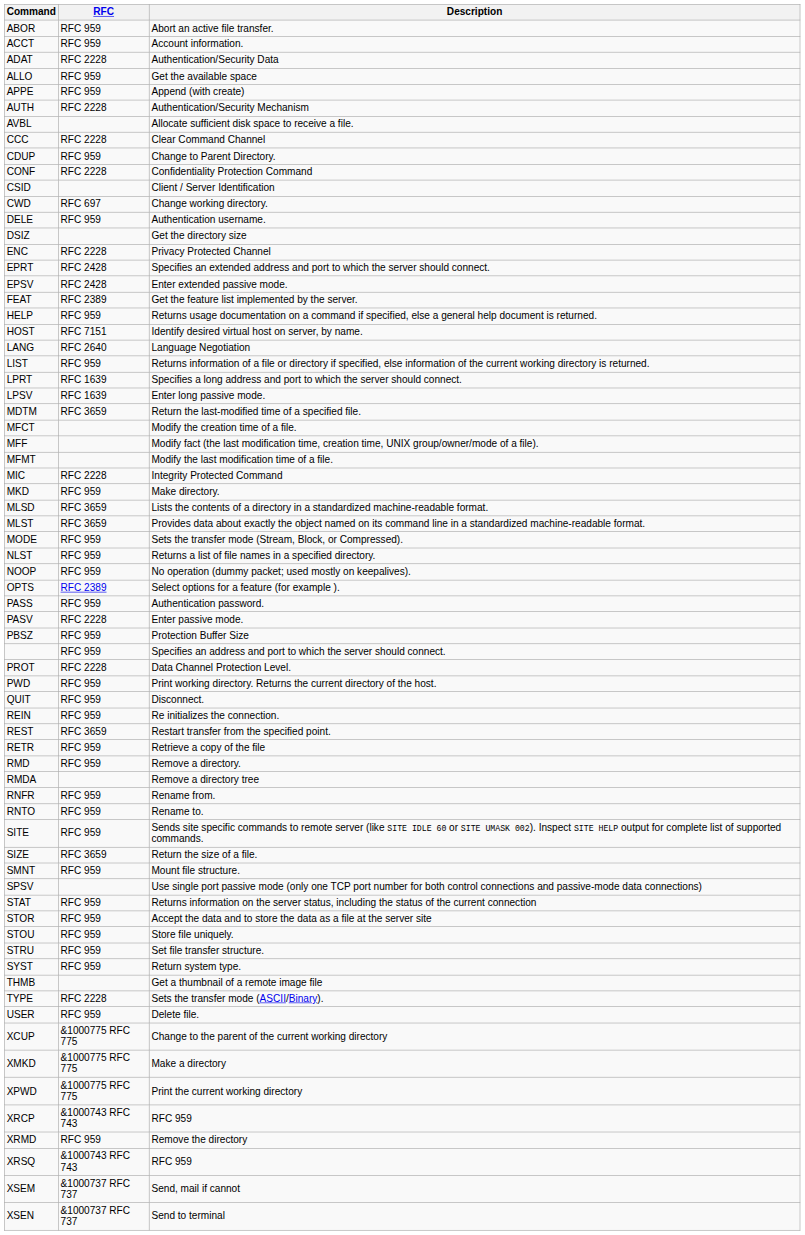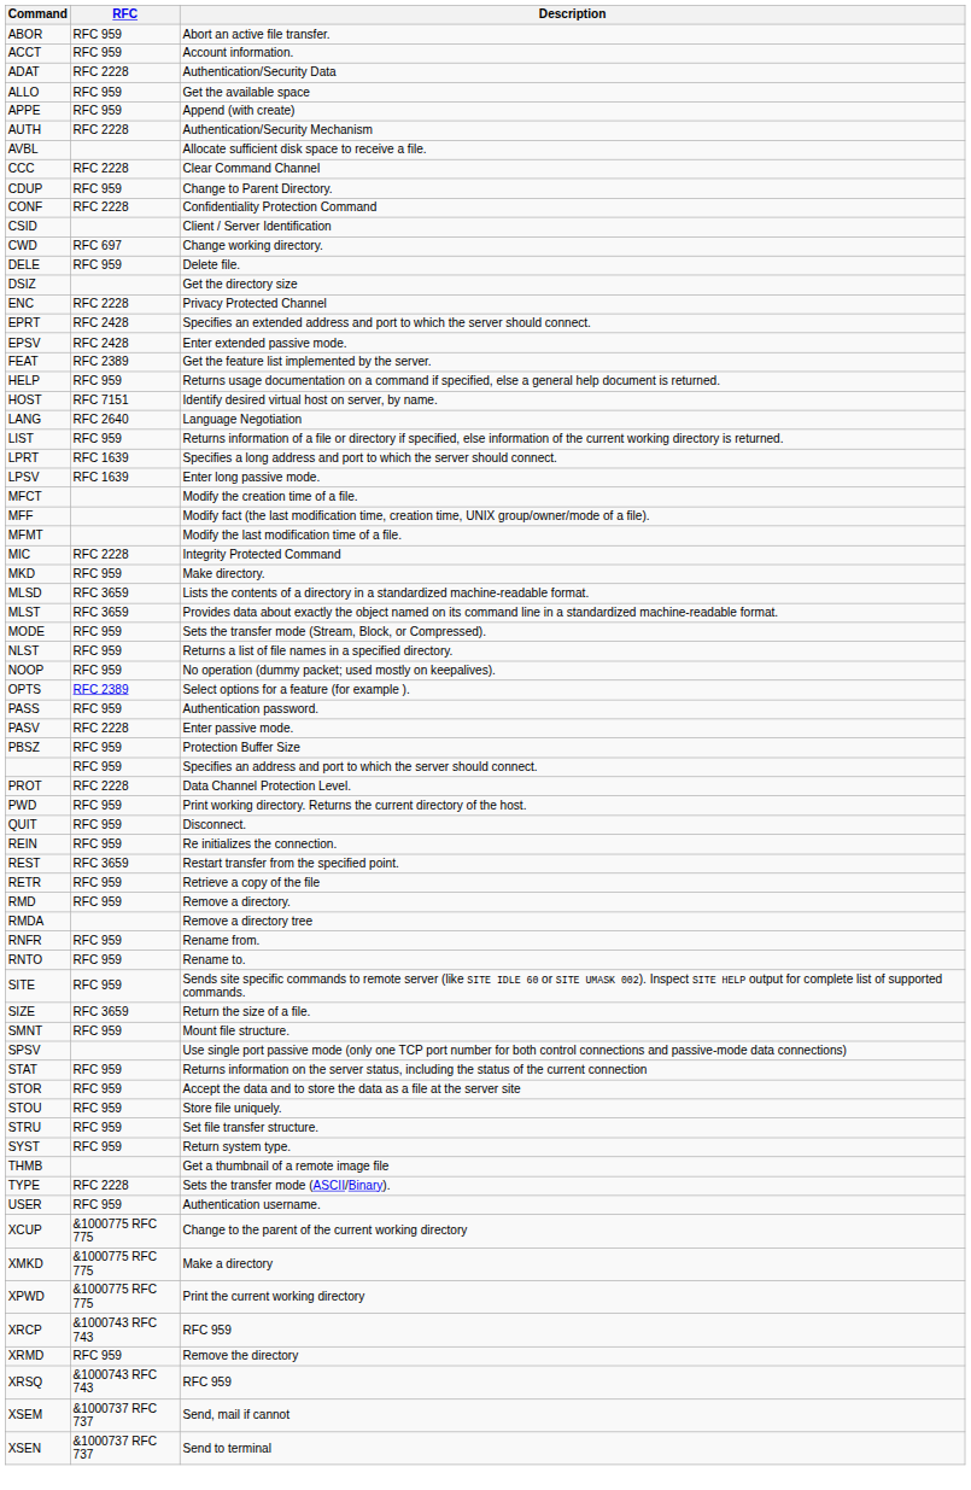 <table class="wikitable sortable" style="width: 100%">
 <tr>
 <th>Command</th>
 <th><a href='#'>RFC</a></th>
 <th class="unsortable">Description</th>
 </tr>
 <tr>
 <td>ABOR</td>
 <td>RFC 959</td>
 <td>Abort an active file transfer.</td>
 </tr>
 <tr>
 <td>ACCT</td>
 <td>RFC 959</td>
 <td>Account information.</td>
 </tr>
 <tr>
 <td>ADAT</td>
 <td>RFC 2228</td>
 <td>Authentication/Security Data</td>
 </tr>
 <tr>
 <td>ALLO</td>
 <td>RFC 959</td>
 <td>Get the available space</td>
 </tr>
 <tr>
 <td>APPE</td>
 <td>RFC 959</td>
 <td>Append (with create)</td>
 </tr>
 <tr>
 <td>AUTH</td>
 <td>RFC 2228</td>
 <td>Authentication/Security Mechanism</td>
 </tr>
 <tr>
 <td>AVBL</td>
 <td></td>
 <td>Allocate sufficient disk space to receive a file.</td>
 </tr>
 <tr>
 <td>CCC</td>
 <td>RFC 2228</td>
 <td>Clear Command Channel</td>
 </tr>
 <tr>
 <td>CDUP</td>
 <td>RFC 959</td>
 <td>Change to Parent Directory.</td>
 </tr>
 <tr>
 <td>CONF</td>
 <td>RFC 2228</td>
 <td>Confidentiality Protection Command</td>
 </tr>
 <tr>
 <td>CSID</td>
 <td></td>
 <td>Client / Server Identification</td>
 </tr>
 <tr>
 <td>CWD</td>
 <td>RFC 697</td>
 <td>Change working directory.</td>
 </tr>
 <tr>
 <td>DELE</td>
 <td>RFC 959</td>
-<td>Authentication username.</td>
+<td>Delete file.</td>
 </tr>
 <tr>
 <td>DSIZ</td>
 <td></td>
 <td>Get the directory size</td>
 </tr>
 <tr>
 <td>ENC</td>
 <td>RFC 2228</td>
 <td>Privacy Protected Channel</td>
 </tr>
 <tr>
 <td>EPRT</td>
 <td>RFC 2428</td>
 <td>Specifies an extended address and port to which the server should connect.</td>
 </tr>
 <tr>
 <td>EPSV</td>
 <td>RFC 2428</td>
 <td>Enter extended passive mode.</td>
 </tr>
 <tr>
 <td>FEAT</td>
 <td>RFC 2389</td>
 <td>Get the feature list implemented by the server.</td>
 </tr>
 <tr>
 <td>HELP</td>
 <td>RFC 959</td>
 <td>Returns usage documentation on a command if specified, else a general help document is returned.</td>
 </tr>
 <tr>
 <td>HOST</td>
 <td>RFC 7151</td>
 <td>Identify desired virtual host on server, by name.</td>
 </tr>
 <tr>
 <td>LANG</td>
 <td>RFC 2640</td>
 <td>Language Negotiation</td>
 </tr>
 <tr>
 <td>LIST</td>
 <td>RFC 959</td>
 <td>Returns information of a file or directory if specified, else information of the current working directory is returned.</td>
 </tr>
 <tr>
 <td>LPRT</td>
 <td>RFC 1639</td>
 <td>Specifies a long address and port to which the server should connect.</td>
 </tr>
 <tr>
 <td>LPSV</td>
 <td>RFC 1639</td>
 <td>Enter long passive mode.</td>
-</tr>
-<tr>
-<td>MDTM</td>
-<td>RFC 3659</td>
-<td>Return the last-modified time of a specified file.</td>
 </tr>
 <tr>
 <td>MFCT</td>
 <td></td>
 <td>Modify the creation time of a file.</td>
 </tr>
 <tr>
 <td>MFF</td>
 <td></td>
 <td>Modify fact (the last modification time, creation time, UNIX group/owner/mode of a file).</td>
 </tr>
 <tr>
 <td>MFMT</td>
 <td></td>
 <td>Modify the last modification time of a file.</td>
 </tr>
 <tr>
 <td>MIC</td>
 <td>RFC 2228</td>
 <td>Integrity Protected Command</td>
 </tr>
 <tr>
 <td>MKD</td>
 <td>RFC 959</td>
 <td>Make directory.</td>
 </tr>
 <tr>
 <td>MLSD</td>
 <td>RFC 3659</td>
 <td>Lists the contents of a directory in a standardized machine-readable format.</td>
 </tr>
 <tr>
 <td>MLST</td>
 <td>RFC 3659</td>
 <td>Provides data about exactly the object named on its command line in a standardized machine-readable format.</td>
 </tr>
 <tr>
 <td>MODE</td>
 <td>RFC 959</td>
 <td>Sets the transfer mode (Stream, Block, or Compressed).</td>
 </tr>
 <tr>
 <td>NLST</td>
 <td>RFC 959</td>
 <td>Returns a list of file names in a specified directory.</td>
 </tr>
 <tr>
 <td>NOOP</td>
 <td>RFC 959</td>
 <td>No operation (dummy packet; used mostly on keepalives).</td>
 </tr>
 <tr>
 <td>OPTS</td>
 <td><a href='#'>RFC 2389</a></td>
 <td>Select options for a feature (for example <code></code>).</td>
 </tr>
 <tr>
 <td>PASS</td>
 <td>RFC 959</td>
 <td>Authentication password.</td>
 </tr>
 <tr>
 <td>PASV</td>
 <td>RFC 2228</td>
 <td>Enter passive mode.</td>
 </tr>
 <tr>
 <td>PBSZ</td>
 <td>RFC 959</td>
 <td>Protection Buffer Size</td>
 </tr>
 <tr>
 <td></td>
 <td>RFC 959</td>
 <td>Specifies an address and port to which the server should connect.</td>
 </tr>
 <tr>
 <td>PROT</td>
 <td>RFC 2228</td>
 <td>Data Channel Protection Level.</td>
 </tr>
 <tr>
 <td>PWD</td>
 <td>RFC 959</td>
 <td>Print working directory. Returns the current directory of the host.</td>
 </tr>
 <tr>
 <td>QUIT</td>
 <td>RFC 959</td>
 <td>Disconnect.</td>
 </tr>
 <tr>
 <td>REIN</td>
 <td>RFC 959</td>
 <td>Re initializes the connection.</td>
 </tr>
 <tr>
 <td>REST</td>
 <td>RFC 3659</td>
 <td>Restart transfer from the specified point.</td>
 </tr>
 <tr>
 <td>RETR</td>
 <td>RFC 959</td>
 <td>Retrieve a copy of the file</td>
 </tr>
 <tr>
 <td>RMD</td>
 <td>RFC 959</td>
 <td>Remove a directory.</td>
 </tr>
 <tr>
 <td>RMDA</td>
 <td></td>
 <td>Remove a directory tree</td>
 </tr>
 <tr>
 <td>RNFR</td>
 <td>RFC 959</td>
 <td>Rename from.</td>
 </tr>
 <tr>
 <td>RNTO</td>
 <td>RFC 959</td>
 <td>Rename to.</td>
 </tr>
 <tr>
 <td>SITE</td>
 <td>RFC 959</td>
 <td>Sends site specific commands to remote server (like <code>SITE IDLE 60</code> or <code>SITE UMASK 002</code>). Inspect <code>SITE HELP</code> output for complete list of supported commands.</td>
 </tr>
 <tr>
 <td>SIZE</td>
 <td>RFC 3659</td>
 <td>Return the size of a file.</td>
 </tr>
 <tr>
 <td>SMNT</td>
 <td>RFC 959</td>
 <td>Mount file structure.</td>
 </tr>
 <tr>
 <td>SPSV</td>
 <td></td>
 <td>Use single port passive mode (only one TCP port number for both control connections and passive-mode data connections)</td>
 </tr>
 <tr>
 <td>STAT</td>
 <td>RFC 959</td>
 <td>Returns information on the server status, including the status of the current connection</td>
 </tr>
 <tr>
 <td>STOR</td>
 <td>RFC 959</td>
 <td>Accept the data and to store the data as a file at the server site</td>
 </tr>
 <tr>
 <td>STOU</td>
 <td>RFC 959</td>
 <td>Store file uniquely.</td>
 </tr>
 <tr>
 <td>STRU</td>
 <td>RFC 959</td>
 <td>Set file transfer structure.</td>
 </tr>
 <tr>
 <td>SYST</td>
 <td>RFC 959</td>
 <td>Return system type.</td>
 </tr>
 <tr>
 <td>THMB</td>
 <td></td>
 <td>Get a thumbnail of a remote image file</td>
 </tr>
 <tr>
 <td>TYPE</td>
 <td>RFC 2228</td>
 <td>Sets the transfer mode (<a href='#'>ASCII</a>/<a href='#'>Binary</a>).</td>
 </tr>
 <tr>
 <td>USER</td>
 <td>RFC 959</td>
-<td>Delete file.</td>
+<td>Authentication username.</td>
 </tr>
 <tr>
 <td>XCUP</td>
 <td><span>&1000775</span> RFC 775</td>
 <td>Change to the parent of the current working directory</td>
 </tr>
 <tr>
 <td>XMKD</td>
 <td><span>&1000775</span> RFC 775</td>
 <td>Make a directory</td>
 </tr>
 <tr>
 <td>XPWD</td>
 <td><span>&1000775</span> RFC 775</td>
 <td>Print the current working directory</td>
 </tr>
 <tr>
 <td>XRCP</td>
 <td><span>&1000743</span> RFC 743</td>
 <td>RFC 959</td>
 </tr>
 <tr>
 <td>XRMD</td>
 <td>RFC 959</td>
 <td>Remove the directory</td>
 </tr>
 <tr>
 <td>XRSQ</td>
 <td><span>&1000743</span> RFC 743</td>
 <td>RFC 959</td>
 </tr>
 <tr>
 <td>XSEM</td>
 <td><span>&1000737</span> RFC 737</td>
 <td>Send, mail if cannot</td>
 </tr>
 <tr>
 <td>XSEN</td>
 <td><span>&1000737</span> RFC 737</td>
 <td>Send to terminal</td>
 </tr>
 </table>
